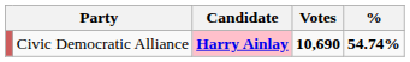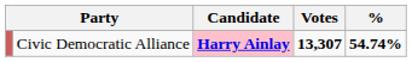 <table class="wikitable">
 <tr>
 <th colspan="2">Party</th>
 <th>Candidate</th>
 <th>Votes</th>
 <th>%</th>
 </tr>
 <tr>
 <td bgcolor="indianred"></td>
 <td>Civic Democratic Alliance</td>
 <td style="background: pink;"><strong><a href='#'>Harry Ainlay</a></strong></td>
-<td align="right"><strong>10,690</strong></td>
+<td align="right"><strong>13,307</strong></td>
 <td align="right"><strong>54.74%</strong><br></td>
 </tr>
 </table>
